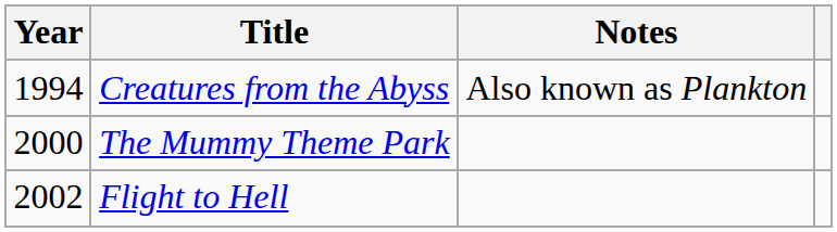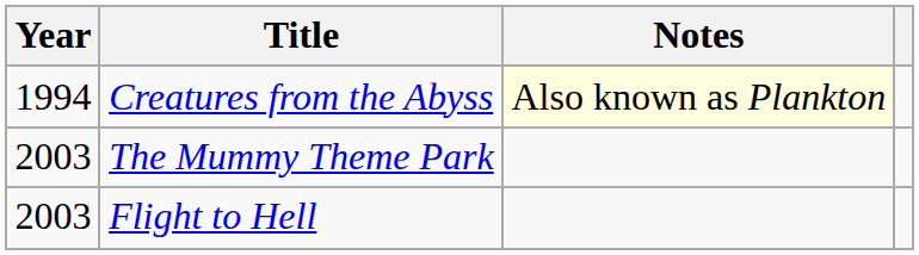 <table class="wikitable sortable">
 <tr>
 <th>Year</th>
 <th>Title</th>
 <th class=unsortable>Notes</th>
 <th class=unsortable></th>
 </tr>
 <tr>
 <td>1994</td>
 <td><em><a href='#'>Creatures from the Abyss</a></em></td>
-<td>Also known as <em>Plankton</em></td>
+<td style="background: lightyellow;">Also known as <em>Plankton</em></td>
 <td></td>
 </tr>
 <tr>
-<td>2000</td>
+<td>2003</td>
 <td><em><a href='#'>The Mummy Theme Park</a></em></td>
 <td></td>
 <td></td>
 </tr>
 <tr>
-<td>2002</td>
+<td>2003</td>
 <td><em><a href='#'>Flight to Hell</a></em></td>
 <td></td>
 <td></td>
 </tr>
 <tr>
 </tr>
 </table>
